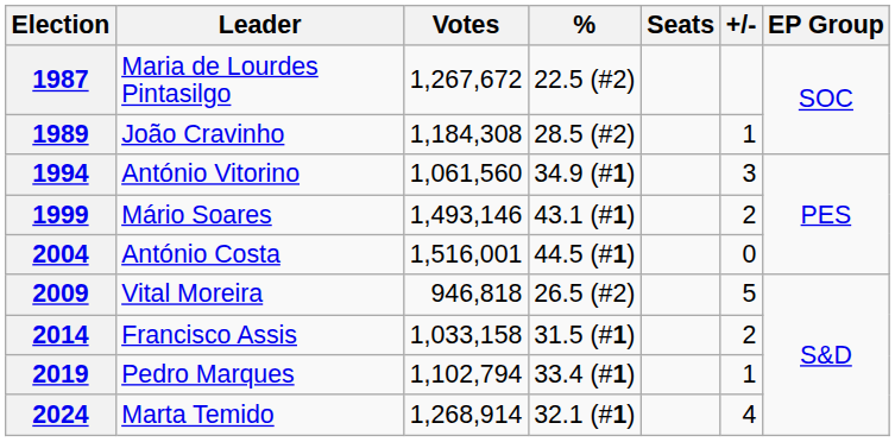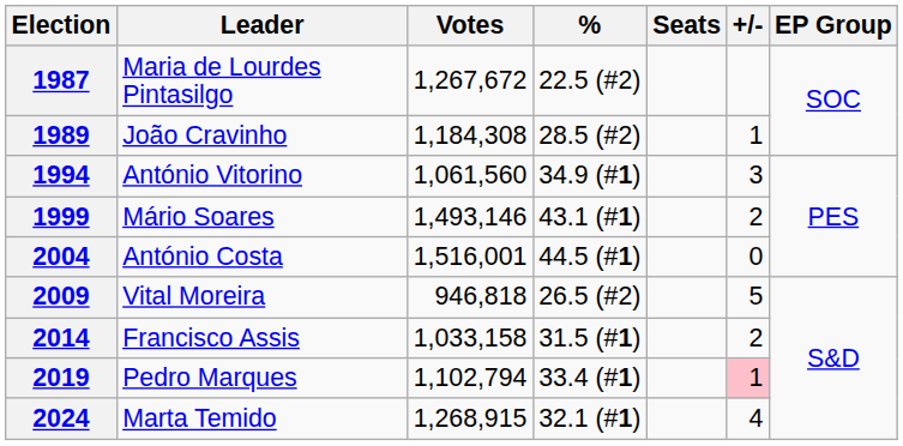 <table class="wikitable" style="text-align:right;">
 <tr>
 <th>Election</th>
 <th width="175px">Leader</th>
 <th>Votes</th>
 <th>%</th>
 <th>Seats</th>
 <th>+/-</th>
 <th>EP Group</th>
 </tr>
 <tr>
 <th><a href='#'>1987</a></th>
 <td align=left><a href='#'>Maria de Lourdes Pintasilgo</a></td>
 <td>1,267,672</td>
 <td>22.5 (#2)</td>
 <td></td>
 <td></td>
 <td rowspan=2 align="center"><a href='#'>SOC</a></td>
 </tr>
 <tr>
 <th><a href='#'>1989</a></th>
 <td align=left><a href='#'>João Cravinho</a></td>
 <td>1,184,308</td>
 <td>28.5 (#2)</td>
 <td></td>
 <td>1</td>
 </tr>
 <tr>
 <th><a href='#'>1994</a></th>
 <td align=left><a href='#'>António Vitorino</a></td>
 <td>1,061,560</td>
 <td>34.9 (#<strong>1</strong>)</td>
 <td></td>
 <td>3</td>
 <td rowspan=3 align="center"><a href='#'>PES</a></td>
 </tr>
 <tr>
 <th><a href='#'>1999</a></th>
 <td align=left><a href='#'>Mário Soares</a></td>
 <td>1,493,146</td>
 <td>43.1 (#<strong>1</strong>)</td>
 <td></td>
 <td>2</td>
 </tr>
 <tr>
 <th><a href='#'>2004</a></th>
 <td align=left><a href='#'>António Costa</a></td>
 <td>1,516,001</td>
 <td>44.5 (#<strong>1</strong>)</td>
 <td></td>
 <td>0</td>
 </tr>
 <tr>
 <th><a href='#'>2009</a></th>
 <td align=left><a href='#'>Vital Moreira</a></td>
 <td>946,818</td>
 <td>26.5 (#2)</td>
 <td></td>
 <td>5</td>
 <td rowspan=4 align="center"><a href='#'>S&D</a></td>
 </tr>
 <tr>
 <th><a href='#'>2014</a></th>
 <td align=left><a href='#'>Francisco Assis</a></td>
 <td align=left>1,033,158</td>
 <td>31.5 (#<strong>1</strong>)</td>
 <td></td>
 <td>2</td>
 </tr>
 <tr>
 <th><a href='#'>2019</a></th>
 <td align=left><a href='#'>Pedro Marques</a></td>
 <td>1,102,794</td>
 <td>33.4 (#<strong>1</strong>)</td>
 <td></td>
-<td>1</td>
+<td style="background: pink;">1</td>
 </tr>
 <tr>
 <th><a href='#'>2024</a></th>
 <td align=left><a href='#'>Marta Temido</a></td>
-<td>1,268,914</td>
+<td>1,268,915</td>
 <td>32.1 (#<strong>1</strong>)</td>
 <td></td>
 <td>4</td>
 </tr>
 </table>
